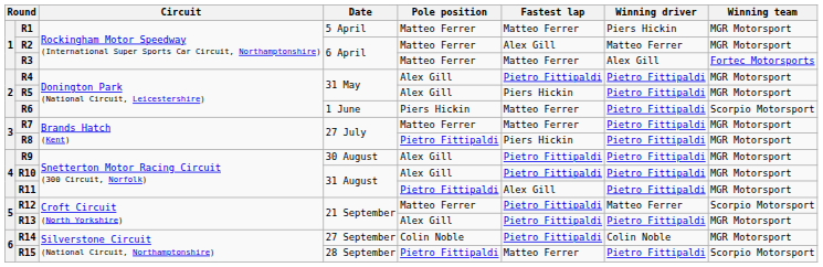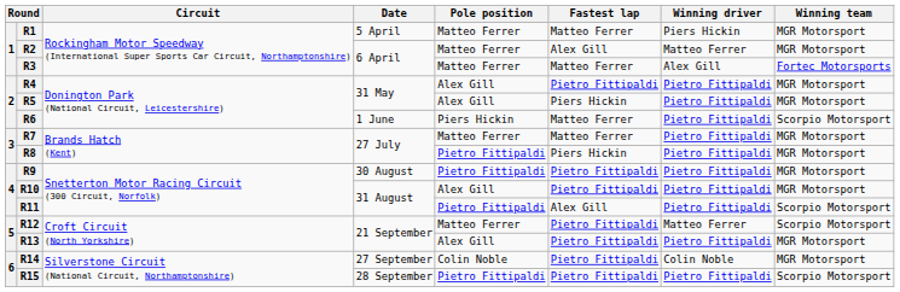 <table class="wikitable" style="font-size: 85%">
 <tr>
 <th colspan=2>Round</th>
 <th>Circuit</th>
 <th>Date</th>
 <th>Pole position</th>
 <th>Fastest lap</th>
 <th>Winning driver</th>
 <th>Winning team</th>
 </tr>
 <tr>
 <th rowspan=3>1</th>
 <th>R1</th>
 <td rowspan=3><a href='#'>Rockingham Motor Speedway</a><br><small>(International Super Sports Car Circuit, <a href='#'>Northamptonshire</a>)</small></td>
 <td>5 April</td>
 <td> Matteo Ferrer</td>
 <td> Matteo Ferrer</td>
 <td> Piers Hickin</td>
 <td>MGR Motorsport</td>
 </tr>
 <tr>
 <th>R2</th>
 <td rowspan=2>6 April</td>
 <td> Matteo Ferrer</td>
 <td> Alex Gill</td>
 <td> Matteo Ferrer</td>
 <td>MGR Motorsport</td>
 </tr>
 <tr>
 <th>R3</th>
 <td> Matteo Ferrer</td>
 <td> Matteo Ferrer</td>
 <td> Alex Gill</td>
 <td><a href='#'>Fortec Motorsports</a></td>
 </tr>
 <tr>
 <th rowspan=3>2</th>
 <th>R4</th>
 <td rowspan=3><a href='#'>Donington Park</a><br><small>(National Circuit, <a href='#'>Leicestershire</a>)</small></td>
 <td rowspan=2>31 May</td>
 <td> Alex Gill</td>
 <td> <a href='#'>Pietro Fittipaldi</a></td>
 <td> <a href='#'>Pietro Fittipaldi</a></td>
 <td>MGR Motorsport</td>
 </tr>
 <tr>
 <th>R5</th>
 <td> Alex Gill</td>
 <td> Piers Hickin</td>
 <td> <a href='#'>Pietro Fittipaldi</a></td>
 <td>MGR Motorsport</td>
 </tr>
 <tr>
 <th>R6</th>
 <td>1 June</td>
 <td> Piers Hickin</td>
 <td> Matteo Ferrer</td>
 <td> <a href='#'>Pietro Fittipaldi</a></td>
 <td>Scorpio Motorsport</td>
 </tr>
 <tr>
 <th rowspan=2>3</th>
 <th>R7</th>
 <td rowspan=2><a href='#'>Brands Hatch</a><br><small>(<a href='#'>Kent</a>)</small></td>
 <td rowspan=2>27 July</td>
 <td> Matteo Ferrer</td>
 <td> Matteo Ferrer</td>
 <td> <a href='#'>Pietro Fittipaldi</a></td>
 <td>MGR Motorsport</td>
 </tr>
 <tr>
 <th>R8</th>
 <td> <a href='#'>Pietro Fittipaldi</a></td>
 <td> Piers Hickin</td>
 <td> <a href='#'>Pietro Fittipaldi</a></td>
 <td>MGR Motorsport</td>
 </tr>
 <tr>
 <th rowspan=3>4</th>
 <th>R9</th>
 <td rowspan=3><a href='#'>Snetterton Motor Racing Circuit</a><br><small>(300 Circuit, <a href='#'>Norfolk</a>)</small></td>
 <td>30 August</td>
-<td> Alex Gill</td>
+<td> <a href='#'>Pietro Fittipaldi</a></td>
 <td> <a href='#'>Pietro Fittipaldi</a></td>
 <td> <a href='#'>Pietro Fittipaldi</a></td>
 <td>MGR Motorsport</td>
 </tr>
 <tr>
 <th>R10</th>
 <td rowspan=2>31 August</td>
 <td> Alex Gill</td>
 <td> <a href='#'>Pietro Fittipaldi</a></td>
 <td> <a href='#'>Pietro Fittipaldi</a></td>
 <td>MGR Motorsport</td>
 </tr>
 <tr>
 <th>R11</th>
 <td> <a href='#'>Pietro Fittipaldi</a></td>
 <td> Alex Gill</td>
 <td> <a href='#'>Pietro Fittipaldi</a></td>
-<td>MGR Motorsport</td>
+<td>Scorpio Motorsport</td>
 </tr>
 <tr>
 <th rowspan=2>5</th>
 <th>R12</th>
 <td rowspan=2><a href='#'>Croft Circuit</a><br><small>(<a href='#'>North Yorkshire</a>)</small></td>
 <td rowspan=2>21 September</td>
 <td> Matteo Ferrer</td>
 <td> <a href='#'>Pietro Fittipaldi</a></td>
 <td> Matteo Ferrer</td>
 <td>Scorpio Motorsport</td>
 </tr>
 <tr>
 <th>R13</th>
 <td> Alex Gill</td>
 <td> <a href='#'>Pietro Fittipaldi</a></td>
 <td> <a href='#'>Pietro Fittipaldi</a></td>
 <td>MGR Motorsport</td>
 </tr>
 <tr>
 <th rowspan=2>6</th>
 <th>R14</th>
 <td rowspan=2><a href='#'>Silverstone Circuit</a><br><small>(National Circuit, <a href='#'>Northamptonshire</a>)</small></td>
 <td>27 September</td>
 <td> Colin Noble</td>
 <td> <a href='#'>Pietro Fittipaldi</a></td>
 <td> Colin Noble</td>
 <td>MGR Motorsport</td>
 </tr>
 <tr>
 <th>R15</th>
 <td>28 September</td>
 <td> <a href='#'>Pietro Fittipaldi</a></td>
-<td> Matteo Ferrer</td>
+<td> <a href='#'>Pietro Fittipaldi</a></td>
 <td> <a href='#'>Pietro Fittipaldi</a></td>
 <td>Scorpio Motorsport</td>
 </tr>
 </table>
